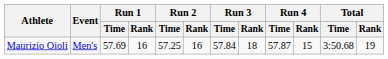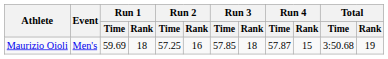 <table class="wikitable" style="font-size:90%">
 <tr>
 <th rowspan="2">Athlete</th>
 <th rowspan="2">Event</th>
 <th colspan="2">Run 1</th>
 <th colspan="2">Run 2</th>
 <th colspan="2">Run 3</th>
 <th colspan="2">Run 4</th>
 <th colspan="2">Total</th>
 </tr>
 <tr style="font-size:95%">
 <th>Time</th>
 <th>Rank</th>
 <th>Time</th>
 <th>Rank</th>
 <th>Time</th>
 <th>Rank</th>
 <th>Time</th>
 <th>Rank</th>
 <th>Time</th>
 <th>Rank</th>
 </tr>
 <tr align=center>
 <td align=left><a href='#'>Maurizio Oioli</a></td>
 <td align=left><a href='#'>Men's</a></td>
-<td>57.69</td>
-<td>16</td>
+<td>59.69</td>
+<td>18</td>
 <td>57.25</td>
 <td>16</td>
-<td>57.84</td>
+<td>57.85</td>
 <td>18</td>
 <td>57.87</td>
 <td>15</td>
 <td>3:50.68</td>
 <td>19</td>
 </tr>
 </table>
